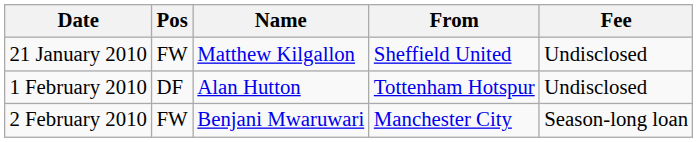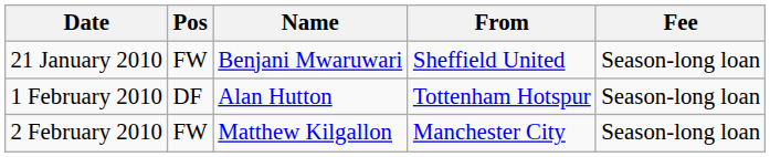 <table class="wikitable">
 <tr>
 <th>Date</th>
 <th>Pos</th>
 <th>Name</th>
 <th>From</th>
 <th>Fee</th>
 </tr>
 <tr>
 <td>21 January 2010</td>
 <td>FW</td>
-<td> <a href='#'>Matthew Kilgallon</a></td>
+<td> <a href='#'>Benjani Mwaruwari</a></td>
 <td><a href='#'>Sheffield United</a></td>
-<td>Undisclosed</td>
+<td>Season-long loan</td>
 </tr>
 <tr>
 <td>1 February 2010</td>
 <td>DF</td>
 <td> <a href='#'>Alan Hutton</a></td>
 <td><a href='#'>Tottenham Hotspur</a></td>
-<td>Undisclosed</td>
+<td>Season-long loan</td>
 </tr>
 <tr>
 <td>2 February 2010</td>
 <td>FW</td>
-<td> <a href='#'>Benjani Mwaruwari</a></td>
+<td> <a href='#'>Matthew Kilgallon</a></td>
 <td><a href='#'>Manchester City</a></td>
 <td>Season-long loan</td>
 </tr>
 </table>
